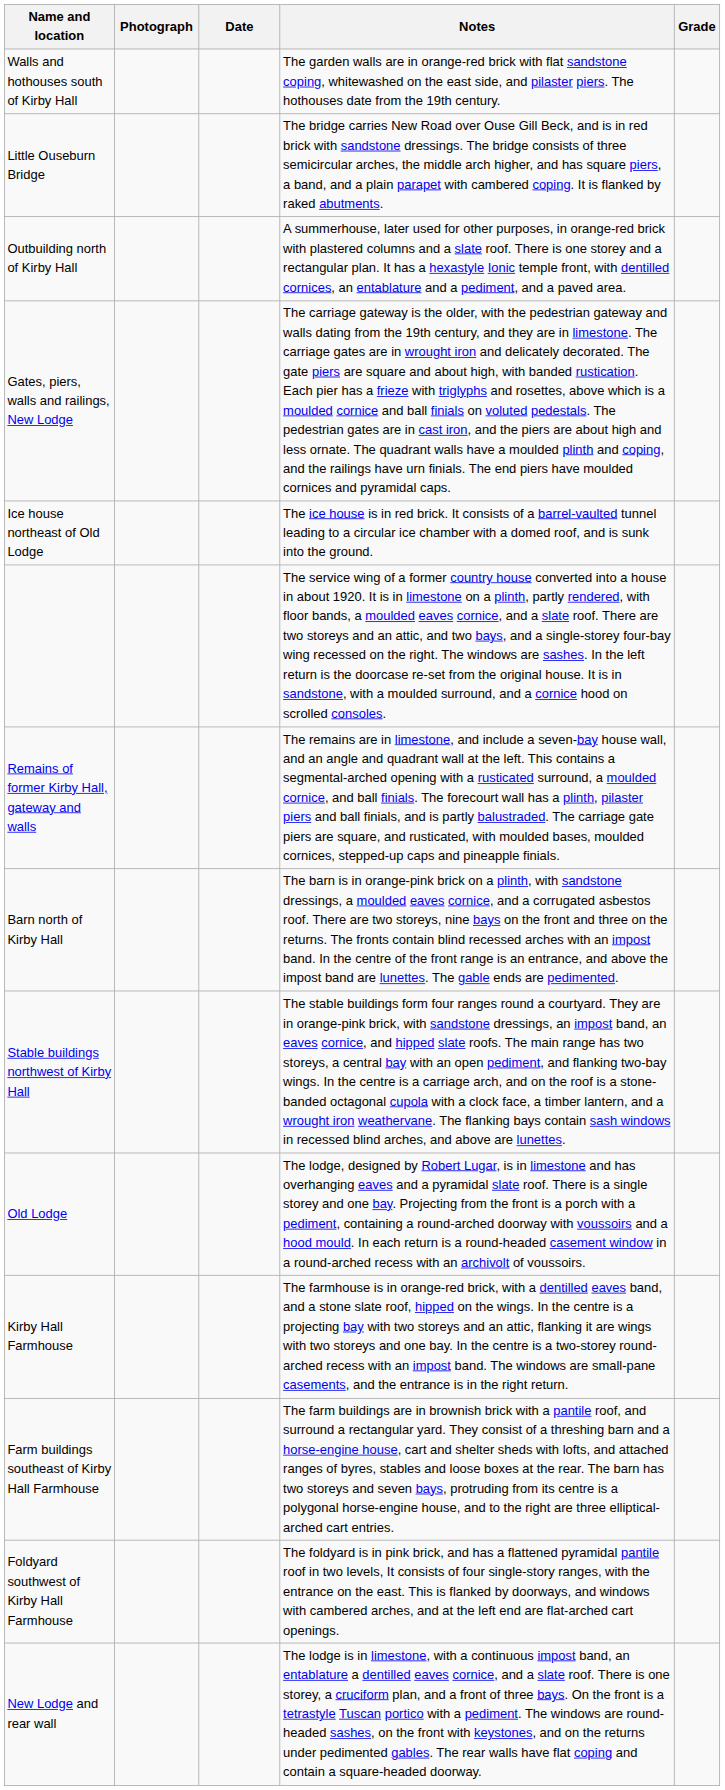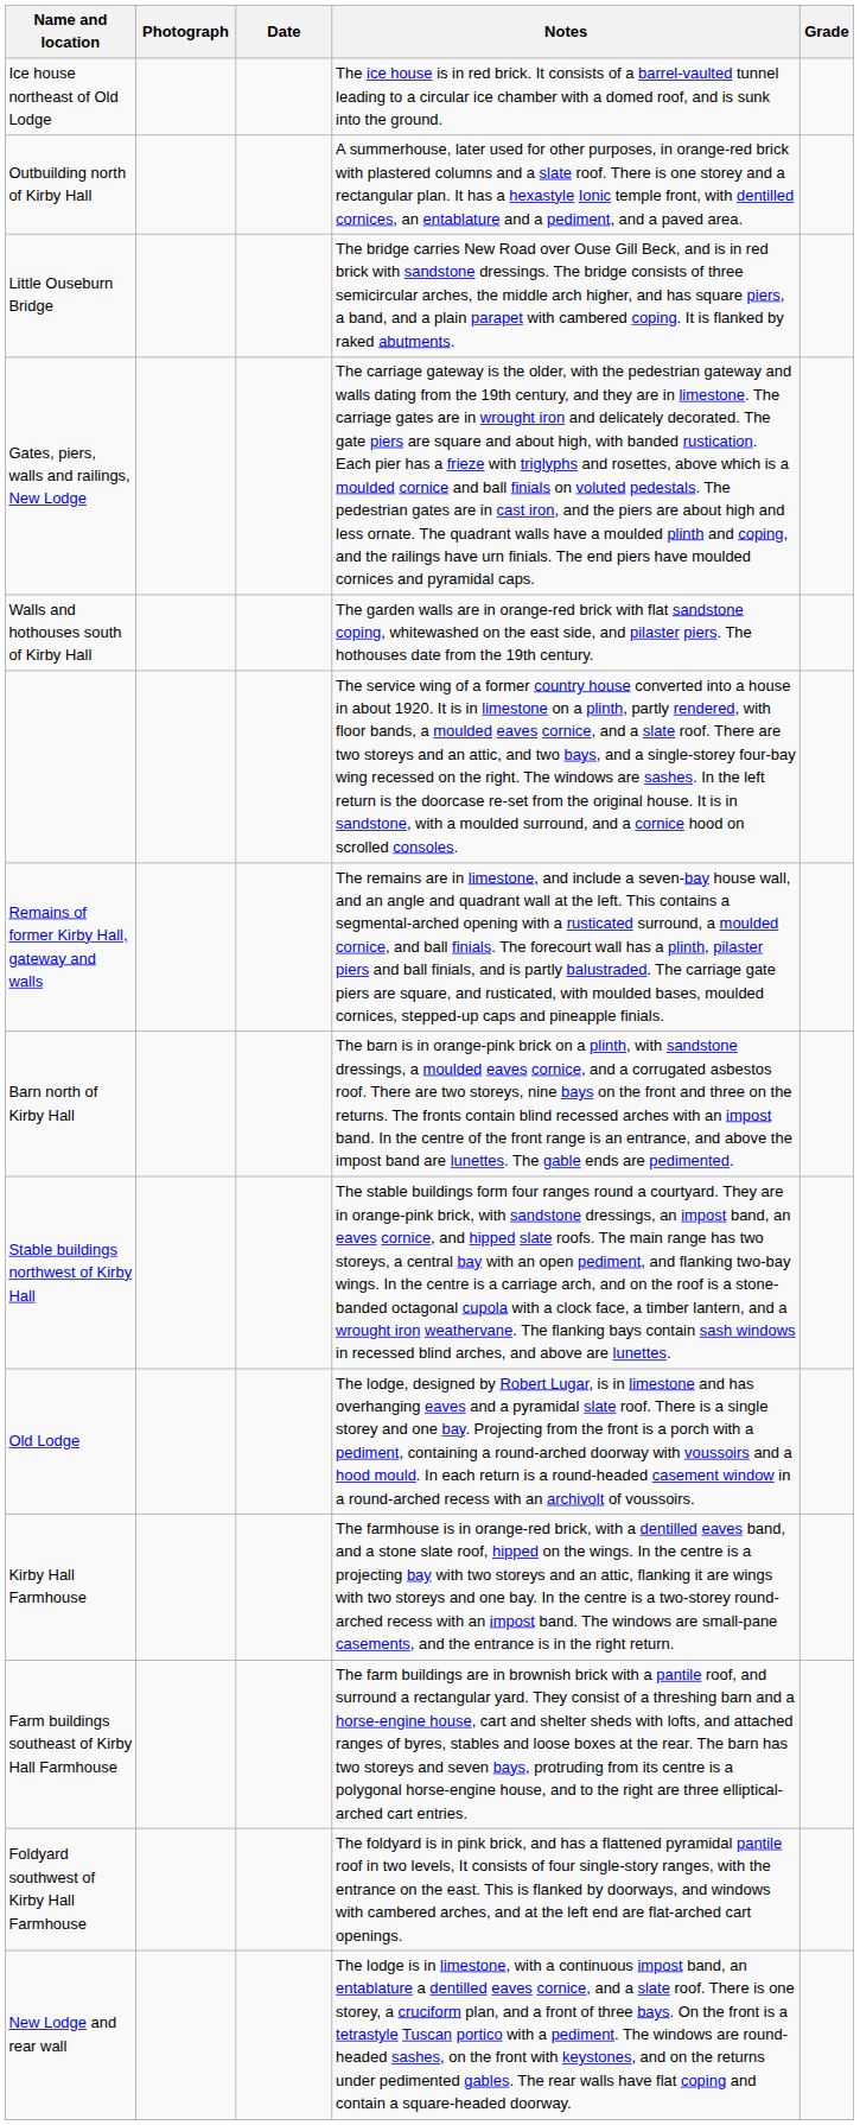 <table class="wikitable sortable plainrowheaders" style="width:100%; border:0px; text-align:left; line-height:150%">
 <tr>
 <th scope="col" style="width:150px">Name and location</th>
 <th scope="col" style="width:100px" class="unsortable">Photograph</th>
 <th scope="col" style="width:120px">Date</th>
 <th scope="col" style="width:650px" class="unsortable">Notes</th>
 <th scope="col" style="width:50px">Grade</th>
 </tr>
 <tr>
-<td>Walls and hothouses south of Kirby Hall<br><small></small></td>
+<td>Ice house northeast of Old Lodge<br><small></small></td>
 <td></td>
 <td align="center"></td>
-<td>The garden walls are in orange-red brick with flat <a href='#'>sandstone</a> <a href='#'>coping</a>, whitewashed on the east side, and <a href='#'>pilaster</a> <a href='#'>piers</a>. The hothouses date from the 19th century.</td>
+<td>The <a href='#'>ice house</a> is in red brick. It consists of a <a href='#'>barrel-vaulted</a> tunnel leading to a circular ice chamber with a domed roof, and is sunk into the ground.</td>
+<td align="center" ></td>
+</tr>
+<tr>
+<td>Outbuilding north of Kirby Hall<br><small></small></td>
+<td></td>
+<td align="center"></td>
+<td>A summerhouse, later used for other purposes, in orange-red brick with plastered columns and a <a href='#'>slate</a> roof. There is one storey and a rectangular plan. It has a <a href='#'>hexastyle</a> <a href='#'>Ionic</a> temple front, with <a href='#'>dentilled</a> <a href='#'>cornices</a>, an <a href='#'>entablature</a> and a <a href='#'>pediment</a>, and a paved area.</td>
 <td align="center" ></td>
 </tr>
 <tr>
 <td>Little Ouseburn Bridge<br><small></small></td>
 <td></td>
 <td align="center"></td>
 <td>The bridge carries New Road over Ouse Gill Beck, and is in red brick with <a href='#'>sandstone</a> dressings. The bridge consists of three semicircular arches, the middle arch higher, and has square <a href='#'>piers</a>, a band, and a plain <a href='#'>parapet</a> with cambered <a href='#'>coping</a>. It is flanked by raked <a href='#'>abutments</a>.</td>
 <td align="center" ></td>
 </tr>
 <tr>
-<td>Outbuilding north of Kirby Hall<br><small></small></td>
-<td></td>
-<td align="center"></td>
-<td>A summerhouse, later used for other purposes, in orange-red brick with plastered columns and a <a href='#'>slate</a> roof. There is one storey and a rectangular plan. It has a <a href='#'>hexastyle</a> <a href='#'>Ionic</a> temple front, with <a href='#'>dentilled</a> <a href='#'>cornices</a>, an <a href='#'>entablature</a> and a <a href='#'>pediment</a>, and a paved area.</td>
-<td align="center" ></td>
-</tr>
-<tr>
 <td>Gates, piers, walls and railings, <a href='#'>New Lodge</a><br><small></small></td>
 <td></td>
 <td align="center"></td>
 <td>The carriage gateway is the older, with the pedestrian gateway and walls dating from the 19th century, and they are in <a href='#'>limestone</a>. The carriage gates are in <a href='#'>wrought iron</a> and delicately decorated. The gate <a href='#'>piers</a> are square and about  high, with banded <a href='#'>rustication</a>. Each pier has a <a href='#'>frieze</a> with <a href='#'>triglyphs</a> and rosettes, above which is a <a href='#'>moulded</a> <a href='#'>cornice</a> and ball <a href='#'>finials</a> on <a href='#'>voluted</a> <a href='#'>pedestals</a>. The pedestrian gates are in <a href='#'>cast iron</a>, and the piers are about  high and less ornate. The quadrant walls have a moulded <a href='#'>plinth</a> and <a href='#'>coping</a>, and the railings have urn finials. The end piers have moulded cornices and pyramidal caps.</td>
 <td align="center" ></td>
 </tr>
 <tr>
-<td>Ice house northeast of Old Lodge<br><small></small></td>
+<td>Walls and hothouses south of Kirby Hall<br><small></small></td>
 <td></td>
 <td align="center"></td>
-<td>The <a href='#'>ice house</a> is in red brick. It consists of a <a href='#'>barrel-vaulted</a> tunnel leading to a circular ice chamber with a domed roof, and is sunk into the ground.</td>
+<td>The garden walls are in orange-red brick with flat <a href='#'>sandstone</a> <a href='#'>coping</a>, whitewashed on the east side, and <a href='#'>pilaster</a> <a href='#'>piers</a>. The hothouses date from the 19th century.</td>
 <td align="center" ></td>
 </tr>
 <tr>
 <td><a href='#'></a><br><small></small></td>
 <td></td>
 <td align="center"></td>
 <td>The service wing of a former <a href='#'>country house</a> converted into a house in about 1920. It is in <a href='#'>limestone</a> on a <a href='#'>plinth</a>, partly <a href='#'>rendered</a>, with floor bands, a <a href='#'>moulded</a> <a href='#'>eaves</a> <a href='#'>cornice</a>, and a <a href='#'>slate</a> roof. There are two storeys and an attic, and two <a href='#'>bays</a>, and a single-storey four-bay wing recessed on the right. The windows are <a href='#'>sashes</a>. In the left return is the doorcase re-set from the original house. It is in <a href='#'>sandstone</a>, with a moulded surround, and a <a href='#'>cornice</a> hood on scrolled <a href='#'>consoles</a>.</td>
 <td align="center" ></td>
 </tr>
 <tr>
 <td><a href='#'>Remains of former Kirby Hall, gateway and walls</a><br><small></small></td>
 <td></td>
 <td align="center"></td>
 <td>The remains are in <a href='#'>limestone</a>, and include a seven-<a href='#'>bay</a> house wall, and an angle and quadrant wall at the left. This contains a segmental-arched opening with a <a href='#'>rusticated</a> surround, a <a href='#'>moulded</a> <a href='#'>cornice</a>, and ball <a href='#'>finials</a>. The forecourt wall has a <a href='#'>plinth</a>, <a href='#'>pilaster</a> <a href='#'>piers</a> and ball finials, and is partly <a href='#'>balustraded</a>. The carriage gate piers are square, and rusticated, with moulded bases, moulded cornices, stepped-up caps and pineapple finials.</td>
 <td align="center" ></td>
 </tr>
 <tr>
 <td>Barn north of Kirby Hall<br><small></small></td>
 <td></td>
 <td align="center"></td>
 <td>The barn is in orange-pink brick on a <a href='#'>plinth</a>, with <a href='#'>sandstone</a> dressings, a <a href='#'>moulded</a> <a href='#'>eaves</a> <a href='#'>cornice</a>, and a corrugated asbestos roof.  There are two storeys, nine <a href='#'>bays</a> on the front and three on the returns. The fronts contain blind recessed arches with an <a href='#'>impost</a> band. In the centre of the front range is an entrance, and above the impost band are <a href='#'>lunettes</a>. The <a href='#'>gable</a> ends are <a href='#'>pedimented</a>.</td>
 <td align="center" ></td>
 </tr>
 <tr>
 <td><a href='#'>Stable buildings northwest of Kirby Hall</a><br><small></small></td>
 <td></td>
 <td align="center"></td>
 <td>The stable buildings form four ranges round a courtyard. They are in orange-pink brick, with <a href='#'>sandstone</a> dressings, an <a href='#'>impost</a> band, an <a href='#'>eaves</a> <a href='#'>cornice</a>, and <a href='#'>hipped</a> <a href='#'>slate</a> roofs. The main range has two storeys, a central <a href='#'>bay</a> with an open <a href='#'>pediment</a>, and flanking two-bay wings. In the centre is a carriage arch, and on the roof is a stone-banded octagonal <a href='#'>cupola</a> with a clock face, a timber lantern, and a <a href='#'>wrought iron</a> <a href='#'>weathervane</a>. The flanking bays contain <a href='#'>sash windows</a> in recessed blind arches, and above are <a href='#'>lunettes</a>.</td>
 <td align="center" ></td>
 </tr>
 <tr>
 <td><a href='#'>Old Lodge</a><br><small></small></td>
 <td></td>
 <td align="center"></td>
 <td>The lodge, designed by <a href='#'>Robert Lugar</a>, is in <a href='#'>limestone</a> and has overhanging <a href='#'>eaves</a> and a pyramidal <a href='#'>slate</a> roof. There is a single storey and one <a href='#'>bay</a>. Projecting from the front is a porch with a <a href='#'>pediment</a>, containing a round-arched doorway with <a href='#'>voussoirs</a> and a <a href='#'>hood mould</a>. In each return is a round-headed <a href='#'>casement window</a> in a round-arched recess with an <a href='#'>archivolt</a> of voussoirs.</td>
 <td align="center" ></td>
 </tr>
 <tr>
 <td>Kirby Hall Farmhouse<br><small></small></td>
 <td></td>
 <td align="center"></td>
 <td>The farmhouse is in orange-red brick, with a <a href='#'>dentilled</a> <a href='#'>eaves</a> band, and a stone slate roof, <a href='#'>hipped</a> on the wings. In the centre is a projecting <a href='#'>bay</a> with two storeys and an attic, flanking it are wings with two storeys and one bay. In the centre is a two-storey round-arched recess with an <a href='#'>impost</a> band. The windows are small-pane <a href='#'>casements</a>, and the entrance is in the right return.</td>
 <td align="center" ></td>
 </tr>
 <tr>
 <td>Farm buildings southeast of Kirby Hall Farmhouse<br><small></small></td>
 <td></td>
 <td align="center"></td>
 <td>The farm buildings are in brownish brick with a <a href='#'>pantile</a> roof, and surround a rectangular yard. They consist of a threshing barn and a <a href='#'>horse-engine house</a>, cart and shelter sheds with lofts, and attached ranges of byres, stables and loose boxes at the rear. The barn has two storeys and seven <a href='#'>bays</a>, protruding from its centre is a polygonal horse-engine house, and to the right are three elliptical-arched cart entries.</td>
 <td align="center" ></td>
 </tr>
 <tr>
 <td>Foldyard southwest of Kirby Hall Farmhouse<br><small></small></td>
 <td></td>
 <td align="center"></td>
 <td>The foldyard is in pink brick, and has a flattened pyramidal <a href='#'>pantile</a> roof in two levels, It consists of four single-story ranges, with the entrance on the east. This is flanked by doorways, and windows with cambered arches, and at the left end are flat-arched cart openings.</td>
 <td align="center" ></td>
 </tr>
 <tr>
 <td><a href='#'>New Lodge</a> and rear wall<br><small></small></td>
 <td></td>
 <td align="center"></td>
 <td>The lodge is in <a href='#'>limestone</a>, with a continuous <a href='#'>impost</a> band, an <a href='#'>entablature</a> a <a href='#'>dentilled</a> <a href='#'>eaves</a> <a href='#'>cornice</a>, and a <a href='#'>slate</a> roof. There is one storey, a <a href='#'>cruciform</a> plan, and a front of three <a href='#'>bays</a>. On the front is a <a href='#'>tetrastyle</a> <a href='#'>Tuscan</a> <a href='#'>portico</a> with a <a href='#'>pediment</a>. The windows are round-headed <a href='#'>sashes</a>, on the front with <a href='#'>keystones</a>, and on the returns under pedimented <a href='#'>gables</a>. The rear walls have flat <a href='#'>coping</a> and contain a square-headed doorway.</td>
 <td align="center" ></td>
 </tr>
 <tr>
 </tr>
 </table>
